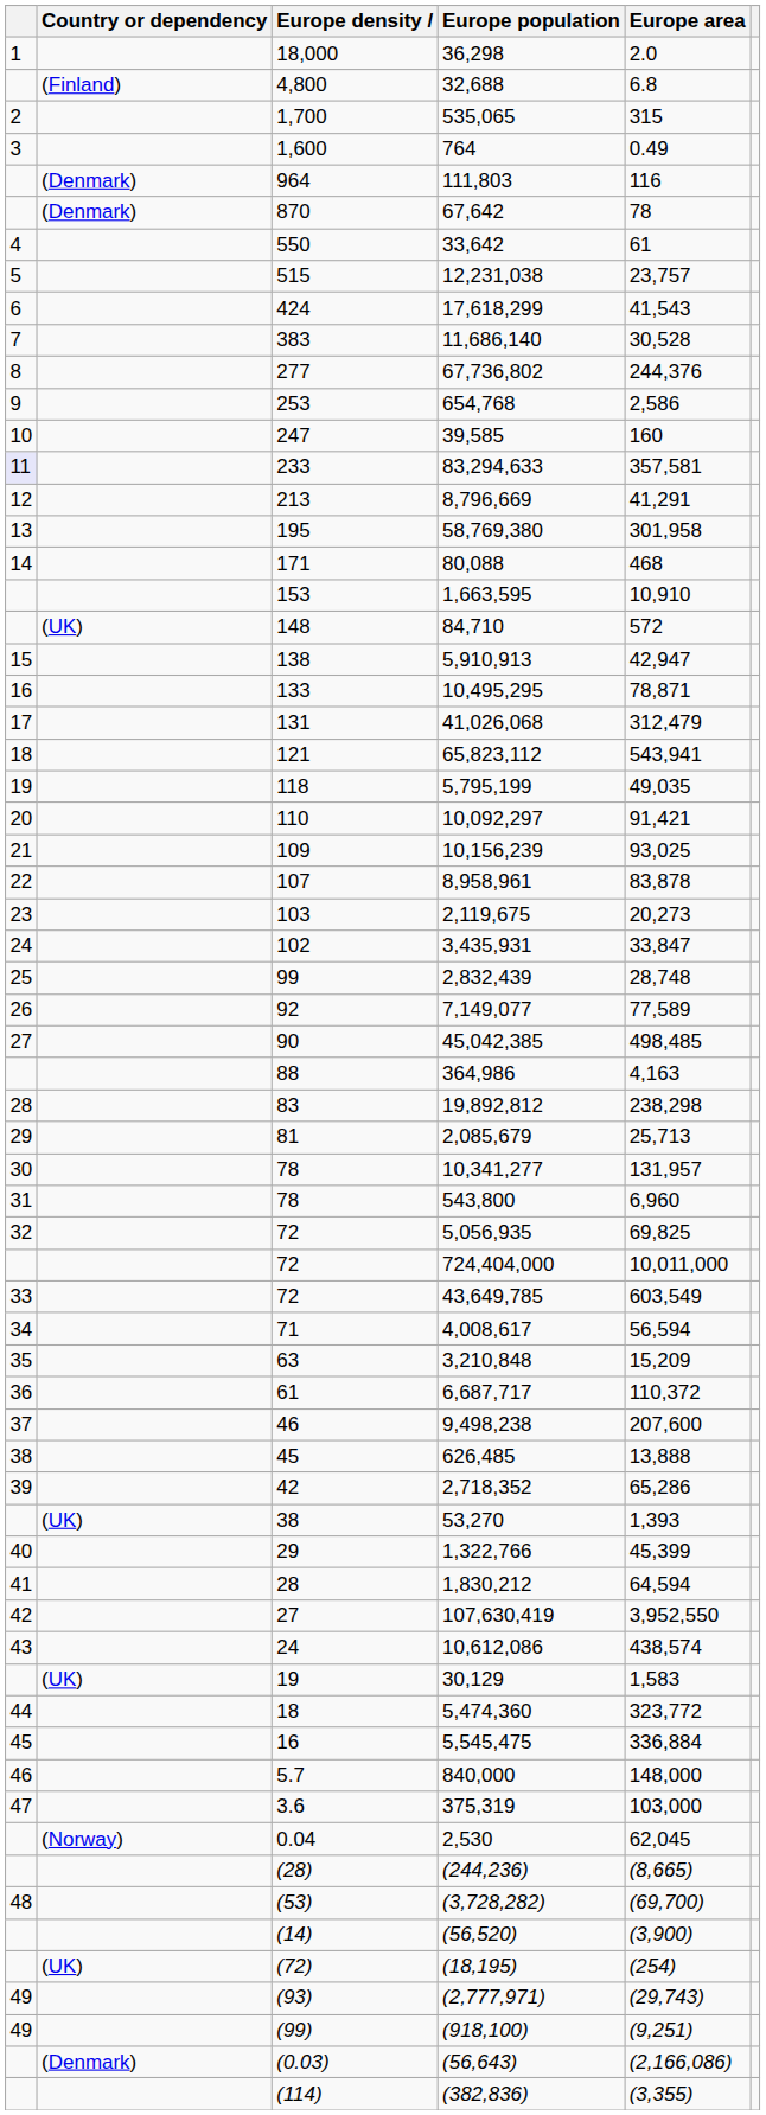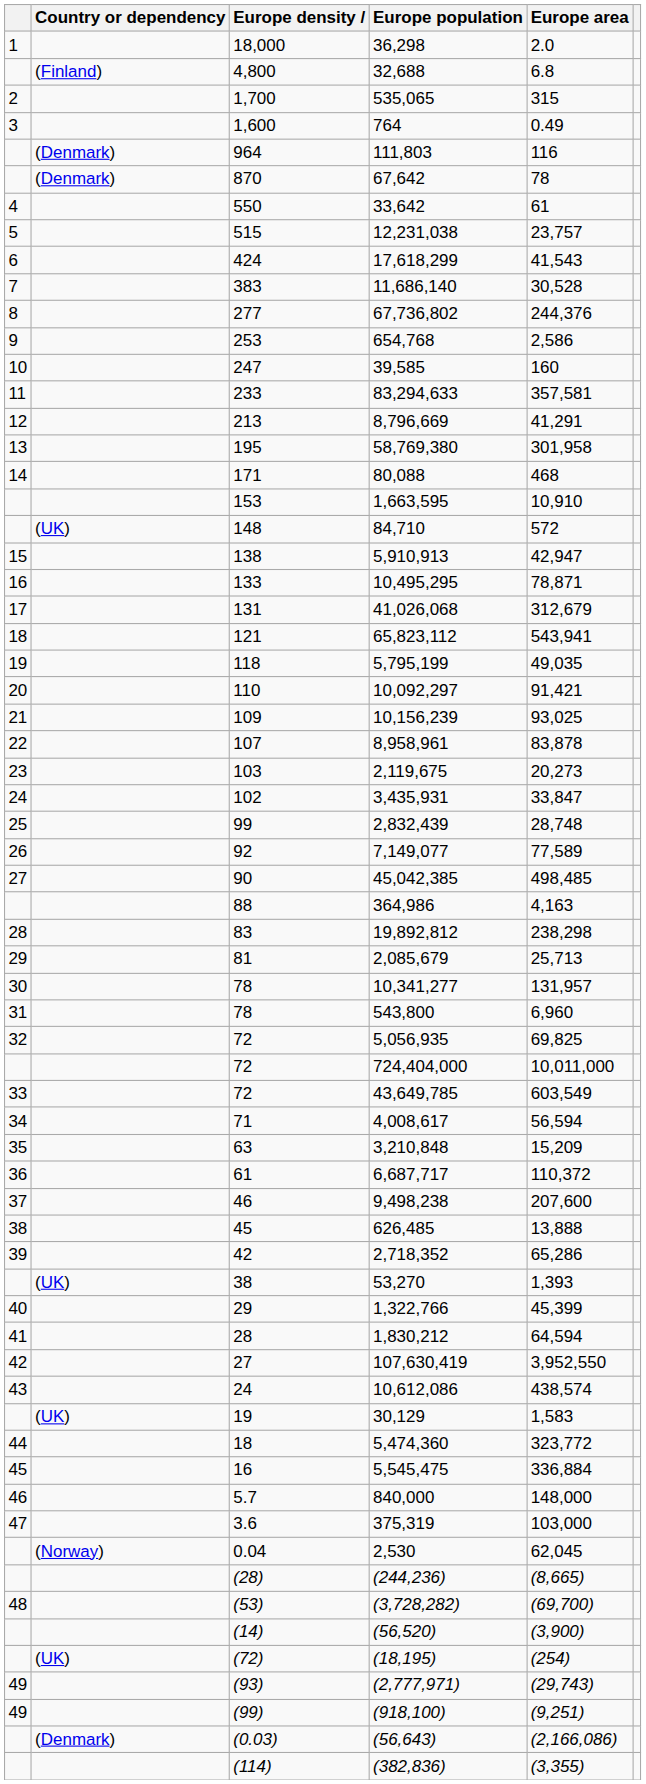 <table class="wikitable sortable sticky-header sort-under col1left col2left" >
 <tr>
 <th></th>
 <th>Country or dependency</th>
 <th>Europe  density  /</th>
 <th>Europe  population</th>
 <th>Europe  area  </th>
 <th class="unsortable"></th>
 </tr>
 <tr>
 <td>1</td>
 <td></td>
 <td>18,000</td>
 <td>36,298</td>
 <td>2.0</td>
 <td></td>
 </tr>
 <tr>
 <td></td>
 <td> (<a href='#'>Finland</a>)</td>
 <td>4,800</td>
 <td>32,688</td>
 <td>6.8</td>
 <td></td>
 </tr>
 <tr>
 <td>2</td>
 <td></td>
 <td>1,700</td>
 <td>535,065</td>
 <td>315</td>
 <td></td>
 </tr>
 <tr>
 <td>3</td>
 <td></td>
 <td>1,600</td>
 <td>764</td>
 <td>0.49</td>
 <td></td>
 </tr>
 <tr>
 <td></td>
 <td> (<a href='#'>Denmark</a>)</td>
 <td>964</td>
 <td>111,803</td>
 <td>116</td>
 <td></td>
 </tr>
 <tr>
 <td></td>
 <td> (<a href='#'>Denmark</a>)</td>
 <td>870</td>
 <td>67,642</td>
 <td>78</td>
 <td></td>
 </tr>
 <tr>
 <td>4</td>
 <td></td>
 <td>550</td>
 <td>33,642</td>
 <td>61</td>
 <td></td>
 </tr>
 <tr>
 <td>5 </td>
 <td></td>
 <td>515</td>
 <td>12,231,038</td>
 <td>23,757</td>
 <td></td>
 </tr>
 <tr>
 <td>6 </td>
 <td></td>
 <td>424</td>
 <td>17,618,299</td>
 <td>41,543</td>
 <td></td>
 </tr>
 <tr>
 <td>7</td>
 <td></td>
 <td>383</td>
 <td>11,686,140</td>
 <td>30,528</td>
 <td></td>
 </tr>
 <tr>
 <td>8</td>
 <td></td>
 <td>277</td>
 <td>67,736,802</td>
 <td>244,376</td>
 <td></td>
 </tr>
 <tr>
 <td>9</td>
 <td></td>
 <td>253</td>
 <td>654,768</td>
 <td>2,586</td>
 <td></td>
 </tr>
 <tr>
 <td>10</td>
 <td></td>
 <td>247</td>
 <td>39,585</td>
 <td>160</td>
 <td></td>
 </tr>
 <tr>
-<td style="background: lavender;">11</td>
+<td>11</td>
 <td></td>
 <td>233</td>
 <td>83,294,633</td>
 <td>357,581</td>
 <td></td>
 </tr>
 <tr>
 <td>12</td>
 <td></td>
 <td>213</td>
 <td>8,796,669</td>
 <td>41,291</td>
 <td></td>
 </tr>
 <tr>
 <td>13 </td>
 <td></td>
 <td>195</td>
 <td>58,769,380</td>
 <td>301,958</td>
 <td></td>
 </tr>
 <tr>
 <td>14</td>
 <td></td>
 <td>171</td>
 <td>80,088</td>
 <td>468</td>
 <td></td>
 </tr>
 <tr>
 <td></td>
 <td></td>
 <td>153</td>
 <td>1,663,595</td>
 <td>10,910</td>
 <td></td>
 </tr>
 <tr>
 <td></td>
 <td> (<a href='#'>UK</a>)</td>
 <td>148</td>
 <td>84,710</td>
 <td>572</td>
 <td></td>
 </tr>
 <tr>
 <td>15 </td>
 <td></td>
 <td>138</td>
 <td>5,910,913</td>
 <td>42,947</td>
 <td></td>
 </tr>
 <tr>
 <td>16</td>
 <td></td>
 <td>133</td>
 <td>10,495,295</td>
 <td>78,871</td>
 <td></td>
 </tr>
 <tr>
 <td>17</td>
 <td></td>
 <td>131</td>
 <td>41,026,068</td>
-<td>312,479</td>
+<td>312,679</td>
 <td></td>
 </tr>
 <tr>
 <td>18 </td>
 <td></td>
 <td>121</td>
 <td>65,823,112</td>
 <td>543,941</td>
 <td></td>
 </tr>
 <tr>
 <td>19</td>
 <td></td>
 <td>118</td>
 <td>5,795,199</td>
 <td>49,035</td>
 <td></td>
 </tr>
 <tr>
 <td>20 </td>
 <td></td>
 <td>110</td>
 <td>10,092,297</td>
 <td>91,421</td>
 <td></td>
 </tr>
 <tr>
 <td>21</td>
 <td></td>
 <td>109</td>
 <td>10,156,239</td>
 <td>93,025</td>
 <td></td>
 </tr>
 <tr>
 <td>22</td>
 <td></td>
 <td>107</td>
 <td>8,958,961</td>
 <td>83,878</td>
 <td></td>
 </tr>
 <tr>
 <td>23</td>
 <td></td>
 <td>103</td>
 <td>2,119,675</td>
 <td>20,273</td>
 <td></td>
 </tr>
 <tr>
 <td>24</td>
 <td></td>
 <td>102</td>
 <td>3,435,931</td>
 <td>33,847</td>
 <td></td>
 </tr>
 <tr>
 <td>25</td>
 <td></td>
 <td>99</td>
 <td>2,832,439</td>
 <td>28,748</td>
 <td></td>
 </tr>
 <tr>
 <td>26</td>
 <td></td>
 <td>92</td>
 <td>7,149,077</td>
 <td>77,589</td>
 <td></td>
 </tr>
 <tr>
 <td>27 </td>
 <td></td>
 <td>90</td>
 <td>45,042,385</td>
 <td>498,485</td>
 <td></td>
 </tr>
 <tr>
 <td></td>
 <td></td>
 <td>88</td>
 <td>364,986</td>
 <td>4,163</td>
 <td></td>
 </tr>
 <tr>
 <td>28</td>
 <td></td>
 <td>83</td>
 <td>19,892,812</td>
 <td>238,298</td>
 <td></td>
 </tr>
 <tr>
 <td>29</td>
 <td></td>
 <td>81</td>
 <td>2,085,679</td>
 <td>25,713</td>
 <td></td>
 </tr>
 <tr>
 <td>30</td>
 <td></td>
 <td>78</td>
 <td>10,341,277</td>
 <td>131,957</td>
 <td></td>
 </tr>
 <tr>
 <td>31 </td>
 <td></td>
 <td>78</td>
 <td>543,800</td>
 <td>6,960</td>
 <td></td>
 </tr>
 <tr>
 <td>32</td>
 <td></td>
 <td>72</td>
 <td>5,056,935</td>
 <td>69,825</td>
 <td></td>
 </tr>
 <tr>
 <td></td>
 <td><strong></strong></td>
 <td>72</td>
 <td>724,404,000</td>
 <td>10,011,000</td>
 <td></td>
 </tr>
 <tr>
 <td>33</td>
 <td></td>
 <td>72</td>
 <td>43,649,785</td>
 <td>603,549</td>
 <td></td>
 </tr>
 <tr>
 <td>34</td>
 <td></td>
 <td>71</td>
 <td>4,008,617</td>
 <td>56,594</td>
 <td></td>
 </tr>
 <tr>
 <td>35</td>
 <td></td>
 <td>63</td>
 <td>3,210,848</td>
 <td>15,209</td>
 <td></td>
 </tr>
 <tr>
 <td>36</td>
 <td></td>
 <td>61</td>
 <td>6,687,717</td>
 <td>110,372</td>
 <td></td>
 </tr>
 <tr>
 <td>37</td>
 <td></td>
 <td>46</td>
 <td>9,498,238</td>
 <td>207,600</td>
 <td></td>
 </tr>
 <tr>
 <td>38</td>
 <td></td>
 <td>45</td>
 <td>626,485</td>
 <td>13,888</td>
 <td></td>
 </tr>
 <tr>
 <td>39</td>
 <td></td>
 <td>42</td>
 <td>2,718,352</td>
 <td>65,286</td>
 <td></td>
 </tr>
 <tr>
 <td></td>
 <td> (<a href='#'>UK</a>)</td>
 <td>38</td>
 <td>53,270</td>
 <td>1,393</td>
 <td></td>
 </tr>
 <tr>
 <td>40</td>
 <td></td>
 <td>29</td>
 <td>1,322,766</td>
 <td>45,399</td>
 <td></td>
 </tr>
 <tr>
 <td>41</td>
 <td></td>
 <td>28</td>
 <td>1,830,212</td>
 <td>64,594</td>
 <td></td>
 </tr>
 <tr>
 <td>42 </td>
 <td></td>
 <td>27</td>
 <td>107,630,419</td>
 <td>3,952,550</td>
 <td></td>
 </tr>
 <tr>
 <td>43</td>
 <td></td>
 <td>24</td>
 <td>10,612,086</td>
 <td>438,574</td>
 <td></td>
 </tr>
 <tr>
 <td></td>
 <td> (<a href='#'>UK</a>)</td>
 <td>19</td>
 <td>30,129</td>
 <td>1,583</td>
 <td></td>
 </tr>
 <tr>
 <td>44</td>
 <td></td>
 <td>18</td>
 <td>5,474,360</td>
 <td>323,772</td>
 <td></td>
 </tr>
 <tr>
 <td>45</td>
 <td></td>
 <td>16</td>
 <td>5,545,475</td>
 <td>336,884</td>
 <td></td>
 </tr>
 <tr>
 <td>46 </td>
 <td></td>
 <td>5.7</td>
 <td>840,000</td>
 <td>148,000</td>
 <td></td>
 </tr>
 <tr>
 <td>47</td>
 <td></td>
 <td>3.6</td>
 <td>375,319</td>
 <td>103,000</td>
 <td></td>
 </tr>
 <tr>
 <td></td>
 <td> (<a href='#'>Norway</a>)</td>
 <td>0.04</td>
 <td>2,530</td>
 <td>62,045</td>
 <td></td>
 </tr>
 <tr>
 <td> </td>
 <td></td>
 <td><em>(28)</em></td>
 <td><em>(244,236)</em></td>
 <td><em>(8,665)</em></td>
 <td></td>
 </tr>
 <tr>
 <td>48 </td>
 <td></td>
 <td><em>(53)</em></td>
 <td><em>(3,728,282)</em></td>
 <td><em>(69,700)</em></td>
 <td></td>
 </tr>
 <tr>
 <td> </td>
 <td></td>
 <td><em>(14)</em></td>
 <td><em>(56,520)</em></td>
 <td><em>(3,900)</em></td>
 <td></td>
 </tr>
 <tr>
 <td> </td>
 <td> (<a href='#'>UK</a>)</td>
 <td><em>(72)</em></td>
 <td><em>(18,195)</em></td>
 <td><em>(254)</em></td>
 <td></td>
 </tr>
 <tr>
 <td>49 </td>
 <td></td>
 <td><em>(93)</em></td>
 <td><em>(2,777,971)</em></td>
 <td><em>(29,743)</em></td>
 <td></td>
 </tr>
 <tr>
 <td>49 </td>
 <td></td>
 <td><em>(99)</em></td>
 <td><em>(918,100)</em></td>
 <td><em>(9,251)</em></td>
 <td></td>
 </tr>
 <tr>
 <td> </td>
 <td> (<a href='#'>Denmark</a>)</td>
 <td><em>(0.03)</em></td>
 <td><em>(56,643)</em></td>
 <td><em>(2,166,086)</em></td>
 <td></td>
 </tr>
 <tr>
 <td> </td>
 <td></td>
 <td><em>(114)</em></td>
 <td><em>(382,836)</em></td>
 <td><em>(3,355)</em></td>
 <td></td>
 </tr>
 </table>
